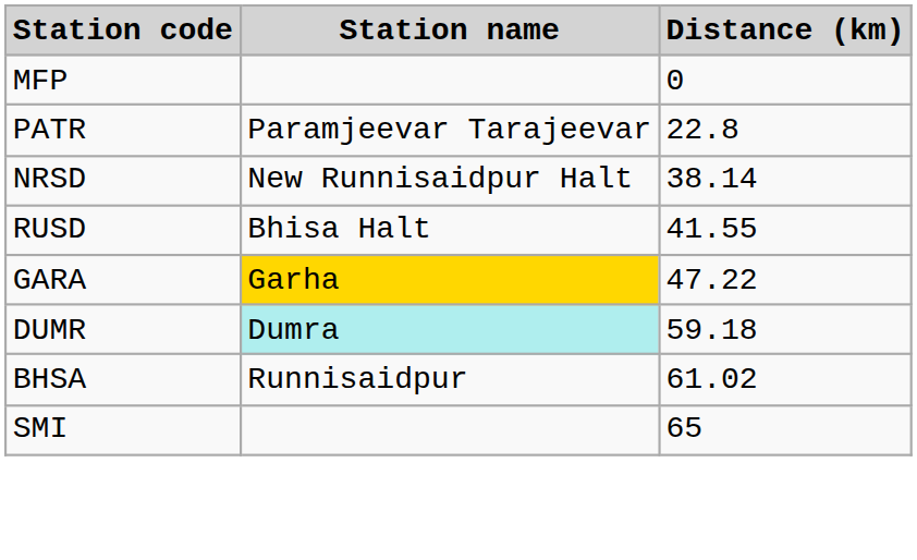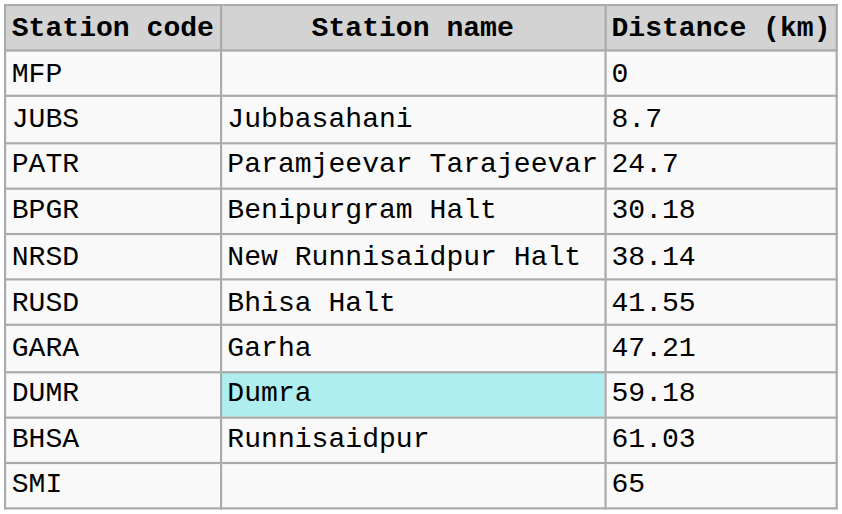 <table class="wikitable">
 <tr>
 <th style="background-color:lightgray">Station code</th>
 <th style="background-color:lightgray">Station name</th>
 <th style="background-color:lightgray">Distance (km)</th>
 </tr>
 <tr>
 <td valign="top">MFP</td>
 <td valign="top"></td>
 <td valign="top">0</td>
 </tr>
 <tr>
+<td valign="top">JUBS</td>
+<td valign="top">Jubbasahani</td>
+<td valign="top">8.7</td>
+</tr>
+<tr>
 <td valign="top">PATR</td>
 <td valign="top">Paramjeevar Tarajeevar</td>
-<td valign="top">22.8</td>
+<td valign="top">24.7</td>
+</tr>
+<tr>
+<td valign="top">BPGR</td>
+<td valign="top">Benipurgram Halt</td>
+<td valign="top">30.18</td>
 </tr>
 <tr>
 <td valign="top">NRSD</td>
 <td valign="top">New Runnisaidpur Halt</td>
 <td valign="top">38.14</td>
 </tr>
 <tr>
 <td valign="top">RUSD</td>
 <td valign="top">Bhisa Halt</td>
 <td valign="top">41.55</td>
 </tr>
 <tr>
 <td valign="top">GARA</td>
-<td valign="top" style="background: gold;">Garha</td>
-<td valign="top">47.22</td>
+<td valign="top">Garha</td>
+<td valign="top">47.21</td>
 </tr>
 <tr>
 <td valign="top">DUMR</td>
 <td valign="top" style="background: paleturquoise;">Dumra</td>
 <td valign="top">59.18</td>
 </tr>
 <tr>
 <td valign="top">BHSA</td>
 <td valign="top">Runnisaidpur</td>
-<td valign="top">61.02</td>
+<td valign="top">61.03</td>
 </tr>
 <tr>
 <td valign="top">SMI</td>
 <td valign="top"></td>
 <td valign="top">65</td>
 </tr>
 </table>
